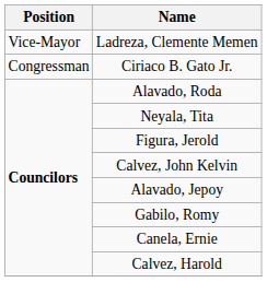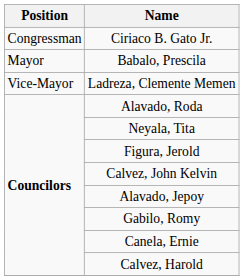 <table class="wikitable" style="line-height:1.20em; font-size:100%;">
 <tr>
 <th>Position</th>
 <th>Name</th>
 </tr>
 <tr>
+<td>Congressman</td>
+<td style="text-align:center;">Ciriaco B. Gato Jr.</td>
+</tr>
+<tr>
+<td>Mayor</td>
+<td style="text-align:center;">Babalo, Prescila</td>
+</tr>
+<tr>
 <td>Vice-Mayor</td>
 <td style="text-align:center;">Ladreza, Clemente Memen</td>
-</tr>
-<tr>
-<td>Congressman</td>
-<td style="text-align:center;">Ciriaco B. Gato Jr.</td>
 </tr>
 <tr>
 <td rowspan=8><strong>Councilors</strong></td>
 <td style="text-align:center;">Alavado, Roda</td>
 </tr>
 <tr>
 <td style="text-align:center;">Neyala, Tita</td>
 </tr>
 <tr>
 <td style="text-align:center;">Figura, Jerold</td>
 </tr>
 <tr>
 <td style="text-align:center;">Calvez, John Kelvin</td>
 </tr>
 <tr>
 <td style="text-align:center;">Alavado, Jepoy</td>
 </tr>
 <tr>
 <td style="text-align:center;">Gabilo, Romy</td>
 </tr>
 <tr>
 <td style="text-align:center;">Canela, Ernie</td>
 </tr>
 <tr>
 <td style="text-align:center;">Calvez, Harold</td>
 </tr>
 <tr>
 </tr>
 </table>
